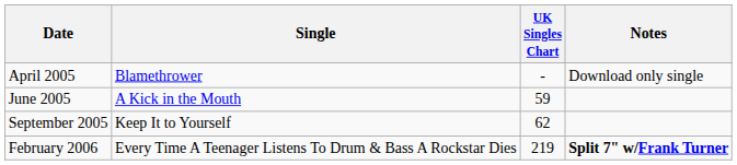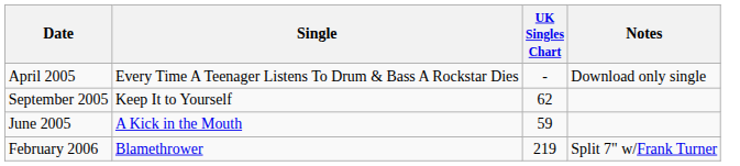 <table class="wikitable">
 <tr>
 <th>Date</th>
 <th>Single</th>
 <th width="40"><small><a href='#'>UK Singles Chart</a></small></th>
 <th>Notes</th>
 </tr>
 <tr>
 <td>April 2005</td>
-<td><a href='#'>Blamethrower</a></td>
+<td>Every Time A Teenager Listens To Drum & Bass A Rockstar Dies</td>
 <td align="center">-</td>
 <td>Download only single</td>
+</tr>
+<tr>
+<td>September 2005</td>
+<td>Keep It to Yourself</td>
+<td align="center">62</td>
+<td></td>
 </tr>
 <tr>
 <td>June 2005</td>
 <td><a href='#'>A Kick in the Mouth</a></td>
 <td align="center">59</td>
 <td></td>
 </tr>
 <tr>
-<td>September 2005</td>
-<td>Keep It to Yourself</td>
-<td align="center">62</td>
-<td></td>
-</tr>
-<tr>
 <td>February 2006</td>
-<td>Every Time A Teenager Listens To Drum & Bass A Rockstar Dies</td>
+<td><a href='#'>Blamethrower</a></td>
 <td align="center">219</td>
-<td><strong>Split 7" w/<a href='#'>Frank Turner</a></strong></td>
+<td>Split 7" w/<a href='#'>Frank Turner</a></td>
 </tr>
 </table>
